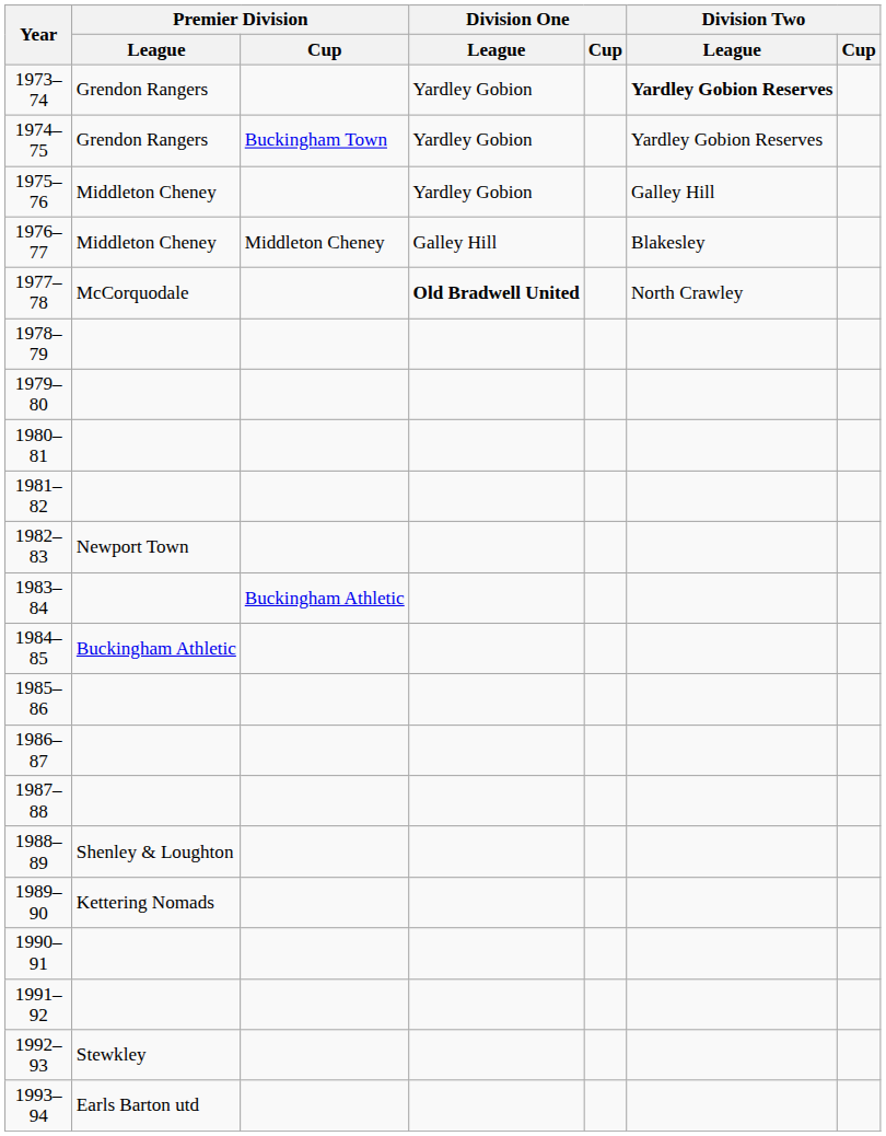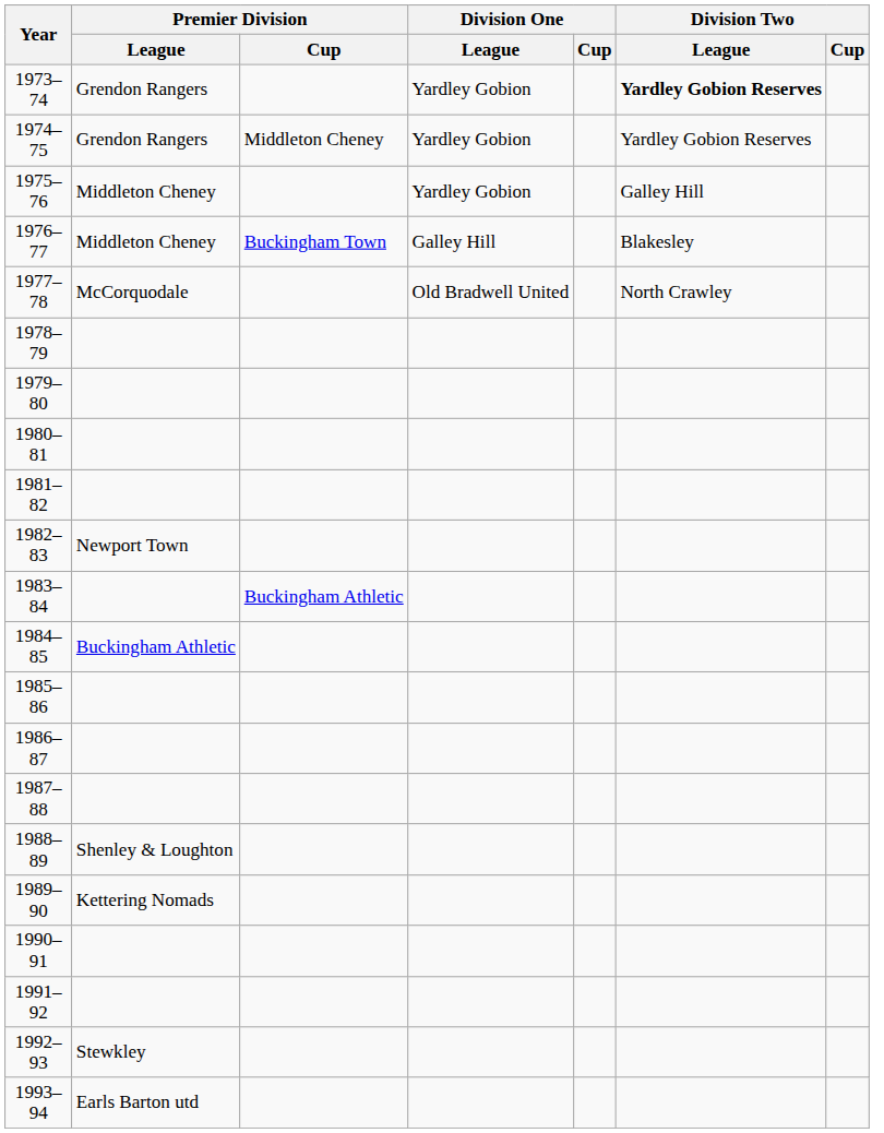 <table class="wikitable">
 <tr>
 <th rowspan="2" align="center" width="50">Year</th>
 <th align="center" colspan="2">Premier Division</th>
 <th align="center" colspan="2">Division One</th>
 <th align="center" colspan="2">Division Two</th>
 </tr>
 <tr>
 <th>League</th>
 <th>Cup</th>
 <th>League</th>
 <th>Cup</th>
 <th>League</th>
 <th>Cup</th>
 </tr>
 <tr>
 <td align="center">1973–74</td>
 <td>Grendon Rangers</td>
 <td></td>
 <td>Yardley Gobion</td>
 <td></td>
 <td><strong>Yardley Gobion Reserves</strong></td>
 <td></td>
 </tr>
 <tr>
 <td align="center">1974–75</td>
 <td>Grendon Rangers</td>
-<td><a href='#'>Buckingham Town</a></td>
+<td>Middleton Cheney</td>
 <td>Yardley Gobion</td>
 <td></td>
 <td>Yardley Gobion Reserves</td>
 <td></td>
 </tr>
 <tr>
 <td align="center">1975–76</td>
 <td>Middleton Cheney</td>
 <td></td>
 <td>Yardley Gobion</td>
 <td></td>
 <td>Galley Hill</td>
 <td></td>
 </tr>
 <tr>
 <td align="center">1976–77</td>
 <td>Middleton Cheney</td>
-<td>Middleton Cheney</td>
+<td><a href='#'>Buckingham Town</a></td>
 <td>Galley Hill</td>
 <td></td>
 <td>Blakesley</td>
 <td></td>
 </tr>
 <tr>
 <td align="center">1977–78</td>
 <td>McCorquodale</td>
 <td></td>
-<td><strong>Old Bradwell United</strong></td>
+<td>Old Bradwell United</td>
 <td></td>
 <td>North Crawley</td>
 <td></td>
 </tr>
 <tr>
 <td align="center">1978–79</td>
 <td></td>
 <td></td>
 <td></td>
 <td></td>
 <td></td>
 <td></td>
 </tr>
 <tr>
 <td align="center">1979–80</td>
 <td></td>
 <td></td>
 <td></td>
 <td></td>
 <td></td>
 <td></td>
 </tr>
 <tr>
 <td align="center">1980–81</td>
 <td></td>
 <td></td>
 <td></td>
 <td></td>
 <td></td>
 <td></td>
 </tr>
 <tr>
 <td align="center">1981–82</td>
 <td></td>
 <td></td>
 <td></td>
 <td></td>
 <td></td>
 <td></td>
 </tr>
 <tr>
 <td align="center">1982–83</td>
 <td>Newport Town</td>
 <td></td>
 <td></td>
 <td></td>
 <td></td>
 <td></td>
 </tr>
 <tr>
 <td align="center">1983–84</td>
 <td></td>
 <td><a href='#'>Buckingham Athletic</a></td>
 <td></td>
 <td></td>
 <td></td>
 <td></td>
 </tr>
 <tr>
 <td align="center">1984–85</td>
 <td><a href='#'>Buckingham Athletic</a></td>
 <td></td>
 <td></td>
 <td></td>
 <td></td>
 <td></td>
 </tr>
 <tr>
 <td align="center">1985–86</td>
 <td></td>
 <td></td>
 <td></td>
 <td></td>
 <td></td>
 <td></td>
 </tr>
 <tr>
 <td align="center">1986–87</td>
 <td></td>
 <td></td>
 <td></td>
 <td></td>
 <td></td>
 <td></td>
 </tr>
 <tr>
 <td align="center">1987–88</td>
 <td></td>
 <td></td>
 <td></td>
 <td></td>
 <td></td>
 <td></td>
 </tr>
 <tr>
 <td align="center">1988–89</td>
 <td>Shenley & Loughton</td>
 <td></td>
 <td></td>
 <td></td>
 <td></td>
 <td></td>
 </tr>
 <tr>
 <td align="center">1989–90</td>
 <td>Kettering Nomads</td>
 <td></td>
 <td></td>
 <td></td>
 <td></td>
 <td></td>
 </tr>
 <tr>
 <td align="center">1990–91</td>
 <td></td>
 <td></td>
 <td></td>
 <td></td>
 <td></td>
 <td></td>
 </tr>
 <tr>
 <td align="center">1991–92</td>
 <td></td>
 <td></td>
 <td></td>
 <td></td>
 <td></td>
 <td></td>
 </tr>
 <tr>
 <td align="center">1992–93</td>
 <td>Stewkley</td>
 <td></td>
 <td></td>
 <td></td>
 <td></td>
 <td></td>
 </tr>
 <tr>
 <td align="center">1993–94</td>
 <td>Earls Barton utd<br></td>
 <td></td>
 <td></td>
 <td></td>
 <td></td>
 <td></td>
 </tr>
 <tr>
 </tr>
 </table>
